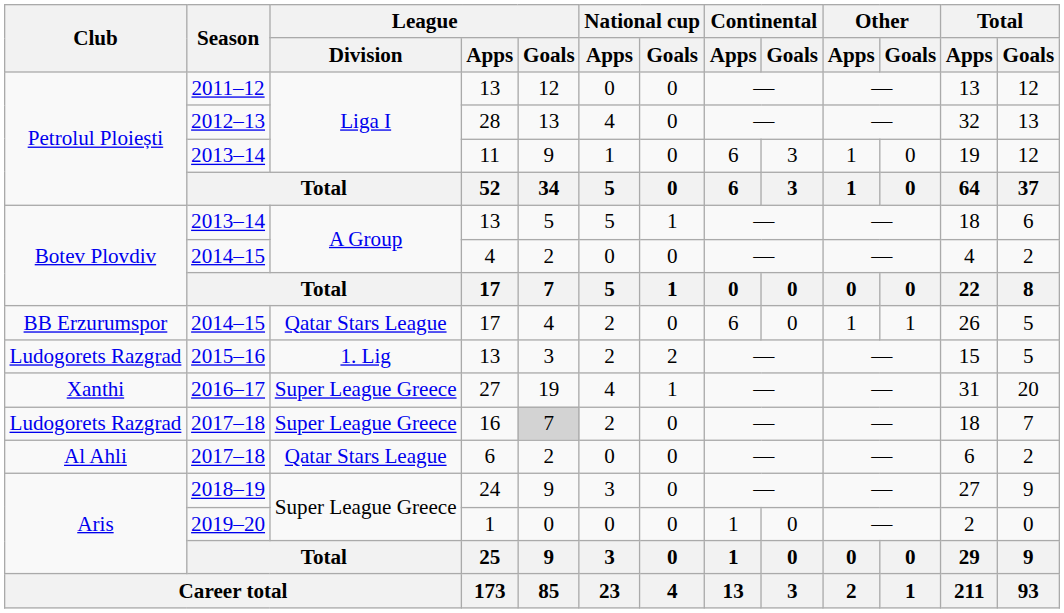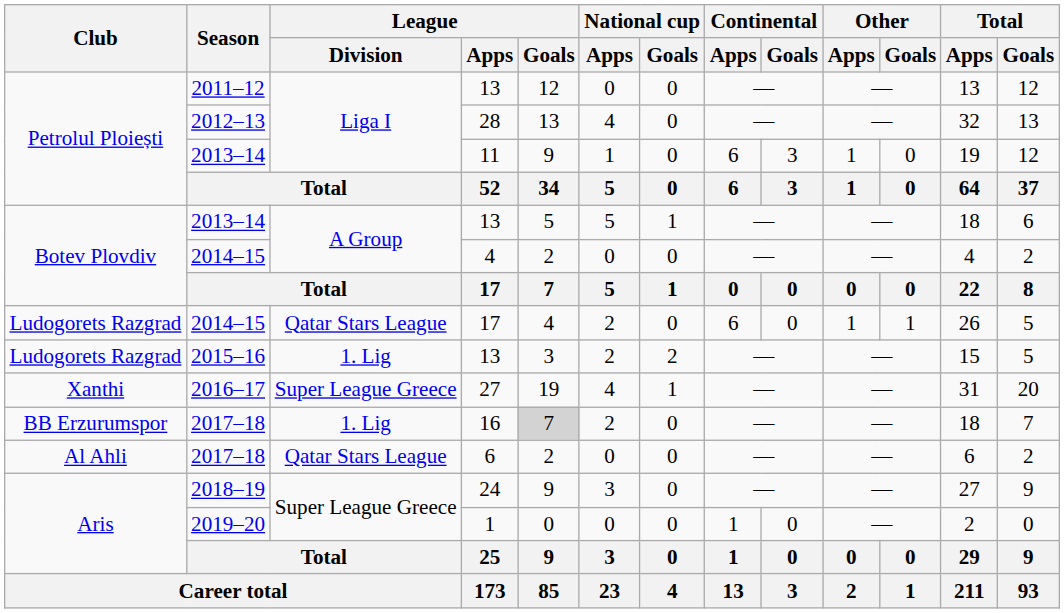 <table class="wikitable" style="text-align:center">
 <tr>
 <th rowspan="2">Club</th>
 <th rowspan="2">Season</th>
 <th colspan="3">League</th>
 <th colspan="2">National cup</th>
 <th colspan="2">Continental</th>
 <th colspan="2">Other</th>
 <th colspan="2">Total</th>
 </tr>
 <tr>
 <th>Division</th>
 <th>Apps</th>
 <th>Goals</th>
 <th>Apps</th>
 <th>Goals</th>
 <th>Apps</th>
 <th>Goals</th>
 <th>Apps</th>
 <th>Goals</th>
 <th>Apps</th>
 <th>Goals</th>
 </tr>
 <tr>
 <td rowspan="4"><a href='#'>Petrolul Ploiești</a></td>
 <td><a href='#'>2011–12</a></td>
 <td rowspan="3"><a href='#'>Liga I</a></td>
 <td>13</td>
 <td>12</td>
 <td>0</td>
 <td>0</td>
 <td colspan="2">—</td>
 <td colspan="2">—</td>
 <td>13</td>
 <td>12</td>
 </tr>
 <tr>
 <td><a href='#'>2012–13</a></td>
 <td>28</td>
 <td>13</td>
 <td>4</td>
 <td>0</td>
 <td colspan="2">—</td>
 <td colspan="2">—</td>
 <td>32</td>
 <td>13</td>
 </tr>
 <tr>
 <td><a href='#'>2013–14</a></td>
 <td>11</td>
 <td>9</td>
 <td>1</td>
 <td>0</td>
 <td>6</td>
 <td>3</td>
 <td>1</td>
 <td>0</td>
 <td>19</td>
 <td>12</td>
 </tr>
 <tr>
 <th colspan="2">Total</th>
 <th>52</th>
 <th>34</th>
 <th>5</th>
 <th>0</th>
 <th>6</th>
 <th>3</th>
 <th>1</th>
 <th>0</th>
 <th>64</th>
 <th>37</th>
 </tr>
 <tr>
 <td rowspan="3"><a href='#'>Botev Plovdiv</a></td>
 <td><a href='#'>2013–14</a></td>
 <td rowspan="2"><a href='#'>A Group</a></td>
 <td>13</td>
 <td>5</td>
 <td>5</td>
 <td>1</td>
 <td colspan="2">—</td>
 <td colspan="2">—</td>
 <td>18</td>
 <td>6</td>
 </tr>
 <tr>
 <td><a href='#'>2014–15</a></td>
 <td>4</td>
 <td>2</td>
 <td>0</td>
 <td>0</td>
 <td colspan="2">—</td>
 <td colspan="2">—</td>
 <td>4</td>
 <td>2</td>
 </tr>
 <tr>
 <th colspan="2">Total</th>
 <th>17</th>
 <th>7</th>
 <th>5</th>
 <th>1</th>
 <th>0</th>
 <th>0</th>
 <th>0</th>
 <th>0</th>
 <th>22</th>
 <th>8</th>
 </tr>
 <tr>
-<td><a href='#'>BB Erzurumspor</a></td>
+<td><a href='#'>Ludogorets Razgrad</a></td>
 <td><a href='#'>2014–15</a></td>
 <td><a href='#'>Qatar Stars League</a></td>
 <td>17</td>
 <td>4</td>
 <td>2</td>
 <td>0</td>
 <td>6</td>
 <td>0</td>
 <td>1</td>
 <td>1</td>
 <td>26</td>
 <td>5</td>
 </tr>
 <tr>
 <td><a href='#'>Ludogorets Razgrad</a></td>
 <td><a href='#'>2015–16</a></td>
 <td><a href='#'>1. Lig</a></td>
 <td>13</td>
 <td>3</td>
 <td>2</td>
 <td>2</td>
 <td colspan="2">—</td>
 <td colspan="2">—</td>
 <td>15</td>
 <td>5</td>
 </tr>
 <tr>
 <td><a href='#'>Xanthi</a></td>
 <td><a href='#'>2016–17</a></td>
 <td><a href='#'>Super League Greece</a></td>
 <td>27</td>
 <td>19</td>
 <td>4</td>
 <td>1</td>
 <td colspan="2">—</td>
 <td colspan="2">—</td>
 <td>31</td>
 <td>20</td>
 </tr>
 <tr>
-<td><a href='#'>Ludogorets Razgrad</a></td>
+<td><a href='#'>BB Erzurumspor</a></td>
 <td><a href='#'>2017–18</a></td>
-<td><a href='#'>Super League Greece</a></td>
+<td><a href='#'>1. Lig</a></td>
 <td>16</td>
 <td style="background: lightgrey;">7</td>
 <td>2</td>
 <td>0</td>
 <td colspan="2">—</td>
 <td colspan="2">—</td>
 <td>18</td>
 <td>7</td>
 </tr>
 <tr>
 <td><a href='#'>Al Ahli</a></td>
 <td><a href='#'>2017–18</a></td>
 <td><a href='#'>Qatar Stars League</a></td>
 <td>6</td>
 <td>2</td>
 <td>0</td>
 <td>0</td>
 <td colspan="2">—</td>
 <td colspan="2">—</td>
 <td>6</td>
 <td>2</td>
 </tr>
 <tr>
 <td rowspan="3"><a href='#'>Aris</a></td>
 <td><a href='#'>2018–19</a></td>
 <td rowspan="2">Super League Greece</td>
 <td>24</td>
 <td>9</td>
 <td>3</td>
 <td>0</td>
 <td colspan="2">—</td>
 <td colspan="2">—</td>
 <td>27</td>
 <td>9</td>
 </tr>
 <tr>
 <td><a href='#'>2019–20</a></td>
 <td>1</td>
 <td>0</td>
 <td>0</td>
 <td>0</td>
 <td>1</td>
 <td>0</td>
 <td colspan="2">—</td>
 <td>2</td>
 <td>0</td>
 </tr>
 <tr>
 <th colspan="2">Total</th>
 <th>25</th>
 <th>9</th>
 <th>3</th>
 <th>0</th>
 <th>1</th>
 <th>0</th>
 <th>0</th>
 <th>0</th>
 <th>29</th>
 <th>9</th>
 </tr>
 <tr>
 <th colspan="3">Career total</th>
 <th>173</th>
 <th>85</th>
 <th>23</th>
 <th>4</th>
 <th>13</th>
 <th>3</th>
 <th>2</th>
 <th>1</th>
 <th>211</th>
 <th>93</th>
 </tr>
 </table>
